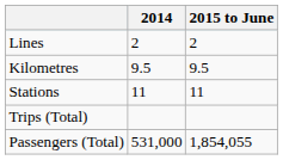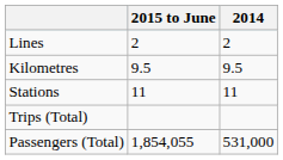 <table class="wikitable">
 <tr style="background:lightblue;">
 <th></th>
+<th>2015 to June</th>
 <th>2014</th>
-<th>2015 to June</th>
 </tr>
 <tr>
 <td>Lines</td>
 <td>2</td>
 <td>2</td>
 </tr>
 <tr>
 <td>Kilometres</td>
 <td>9.5</td>
 <td>9.5</td>
 </tr>
 <tr>
 <td>Stations</td>
 <td>11</td>
 <td>11</td>
 </tr>
 <tr>
 <td>Trips (Total)</td>
 <td></td>
 <td></td>
 </tr>
 <tr>
 <td>Passengers (Total)</td>
+<td>1,854,055</td>
 <td>531,000</td>
-<td>1,854,055</td>
 </tr>
 </table>
